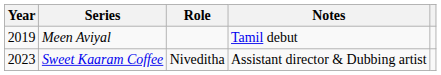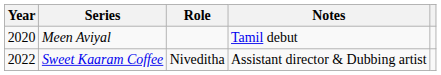 <table class="wikitable plainrowheaders sortable" style="margin-right: 0;">
 <tr style="text-align:center;">
 <th scope="col">Year</th>
 <th scope="col">Series</th>
 <th scope="col">Role</th>
 <th class="unsortable" scope="col">Notes</th>
 <th class="unsortable" scope="col"></th>
 </tr>
 <tr>
-<td>2019</td>
+<td>2020</td>
 <td><em>Meen Aviyal</em></td>
 <td></td>
 <td><a href='#'>Tamil</a> debut</td>
 <td></td>
 </tr>
 <tr>
-<td>2023</td>
+<td>2022</td>
 <td><em><a href='#'>Sweet Kaaram Coffee</a></em></td>
 <td>Niveditha</td>
 <td>Assistant director & Dubbing artist</td>
 <td></td>
 </tr>
 </table>
